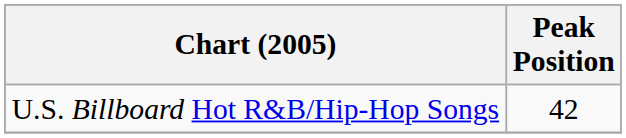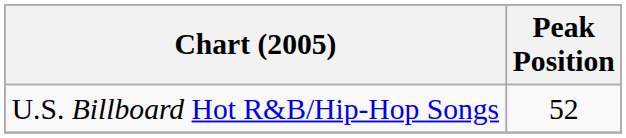 <table class="wikitable">
 <tr>
 <th>Chart (2005)</th>
 <th>Peak<br>Position</th>
 </tr>
 <tr>
 <td align="left">U.S. <em>Billboard</em> <a href='#'>Hot R&B/Hip-Hop Songs</a></td>
-<td align="center">42</td>
+<td align="center">52</td>
 </tr>
 <tr>
 </tr>
 </table>
